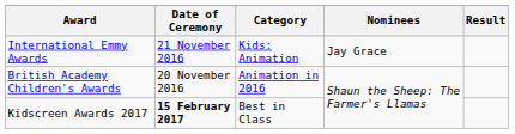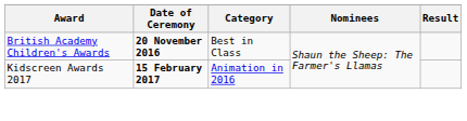 <table class="wikitable" style="width:95%;">
 <tr style="background:#ccc; text-align:center;">
 </tr>
 <tr style="background:#ccc; text-align:center;">
 <th>Award</th>
 <th>Date of Ceremony</th>
 <th>Category</th>
 <th>Nominees</th>
 <th>Result</th>
 </tr>
 <tr>
-<td><a href='#'>International Emmy Awards</a></td>
-<td><a href='#'>21 November 2016</a></td>
-<td><a href='#'>Kids: Animation</a></td>
-<td>Jay Grace</td>
-<td></td>
-</tr>
-<tr>
 <td><a href='#'>British Academy Children's Awards</a></td>
-<td>20 November 2016</td>
-<td><a href='#'>Animation in 2016</a></td>
+<td><strong>20 November 2016</strong></td>
+<td>Best in Class</td>
 <td rowspan="2"><em>Shaun the Sheep: The Farmer's Llamas</em></td>
 <td></td>
 </tr>
 <tr>
 <td>Kidscreen Awards 2017</td>
 <td><strong>15 February 2017</strong></td>
-<td>Best in Class</td>
+<td><a href='#'>Animation in 2016</a></td>
 <td></td>
 </tr>
 </table>
